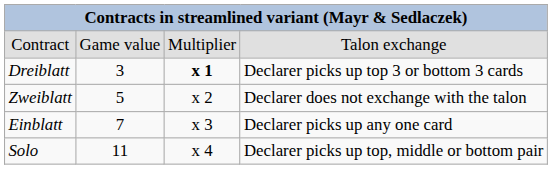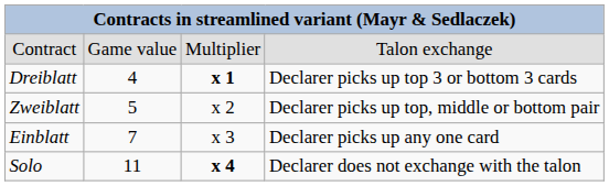 <table class="wikitable">
 <tr>
 <td style="background:#B0C4DE" colspan="4" align="center"><strong>Contracts in streamlined variant (Mayr & Sedlaczek)</strong></td>
 </tr>
 <tr>
 <td style="background:#E0E0E0" align="center">Contract</td>
 <td style="background:#E0E0E0" align="center">Game value</td>
 <td style="background:#E0E0E0" align="center">Multiplier</td>
 <td style="background:#E0E0E0" align="center">Talon exchange</td>
 </tr>
 <tr>
 <td><em>Dreiblatt</em></td>
-<td align="center">3</td>
+<td align="center">4</td>
 <td align="center"><strong>x 1</strong></td>
 <td>Declarer picks up top 3 or bottom 3 cards</td>
 </tr>
 <tr>
 <td><em>Zweiblatt</em></td>
 <td align="center">5</td>
 <td align="center">x 2</td>
-<td>Declarer does not exchange with  the talon</td>
+<td>Declarer picks up top, middle or bottom pair</td>
 </tr>
 <tr>
 <td><em>Einblatt</em></td>
 <td align="center">7</td>
 <td align="center">x 3</td>
 <td>Declarer picks up any one card</td>
 </tr>
 <tr>
 <td><em>Solo</em></td>
 <td align="center">11</td>
-<td align="center">x 4</td>
-<td>Declarer picks up top, middle or bottom pair</td>
+<td align="center"><strong>x 4</strong></td>
+<td>Declarer does not exchange with  the talon</td>
 </tr>
 </table>
